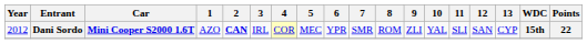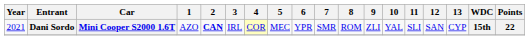 <table class="wikitable" border="1" style="text-align:center; font-size:85%;">
 <tr>
 <th>Year</th>
 <th>Entrant</th>
 <th>Car</th>
 <th>1</th>
 <th>2</th>
 <th>3</th>
 <th>4</th>
 <th>5</th>
 <th>6</th>
 <th>7</th>
 <th>8</th>
 <th>9</th>
 <th>10</th>
 <th>11</th>
 <th>12</th>
 <th>13</th>
 <th>WDC</th>
 <th>Points</th>
 </tr>
 <tr>
-<td><a href='#'>2012</a></td>
+<td><a href='#'>2021</a></td>
 <th nowrap>Dani Sordo</th>
 <th nowrap><a href='#'>Mini Cooper S2000 1.6T</a></th>
 <td><a href='#'>AZO</a></td>
 <td><strong><a href='#'>CAN</a></strong></td>
 <td><a href='#'>IRL</a></td>
 <td style="background:#ffffbf;"><a href='#'>COR</a><br></td>
 <td><a href='#'>MEC</a></td>
 <td><a href='#'>YPR</a></td>
 <td><a href='#'>SMR</a></td>
 <td><a href='#'>ROM</a></td>
 <td><a href='#'>ZLI</a></td>
 <td><a href='#'>YAL</a></td>
 <td><a href='#'>SLI</a></td>
 <td><a href='#'>SAN</a></td>
 <td><a href='#'>CYP</a></td>
 <th>15th</th>
 <th>22</th>
 </tr>
 <tr>
 </tr>
 </table>
